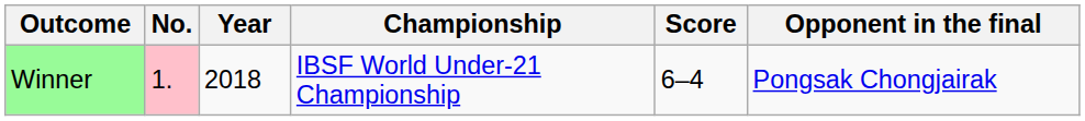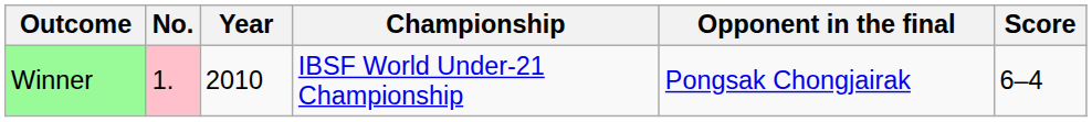 <table class="wikitable sortable">
 <tr>
 <th scope="col" style="width:80px;">Outcome</th>
 <th scope="col" style="width:20px;">No.</th>
 <th scope="col" style="width:50px;">Year</th>
 <th scope="col" style="width:220px;">Championship</th>
+<th scope="col" style="width:200px;">Opponent in the final</th>
 <th scope="col" style="width:50px;">Score</th>
-<th scope="col" style="width:200px;">Opponent in the final</th>
 </tr>
 <tr>
 <td style="background:#98fb98;">Winner</td>
 <td style="background: pink;">1.</td>
-<td>2018</td>
+<td>2010</td>
 <td><a href='#'>IBSF World Under-21 Championship</a></td>
+<td> <a href='#'>Pongsak Chongjairak</a></td>
 <td>6–4</td>
-<td> <a href='#'>Pongsak Chongjairak</a></td>
 </tr>
 </table>
